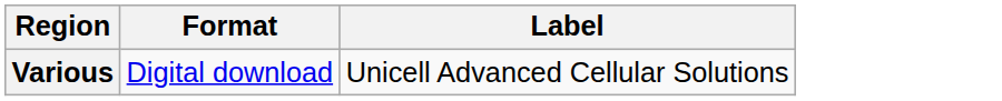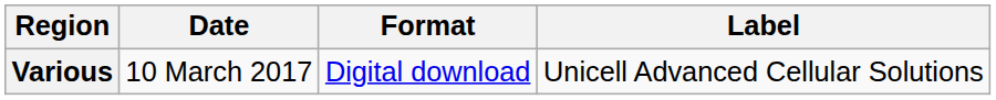 <table class="wikitable plainrowheaders">
 <tr>
 <th>Region</th>
+<th>Date</th>
 <th>Format</th>
 <th>Label</th>
 </tr>
 <tr>
 <th scope="row">Various</th>
+<td>10 March 2017</td>
 <td><a href='#'>Digital download</a></td>
 <td>Unicell Advanced Cellular Solutions</td>
 </tr>
 </table>
